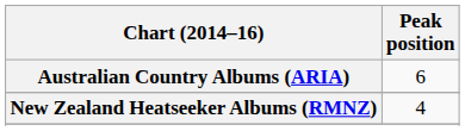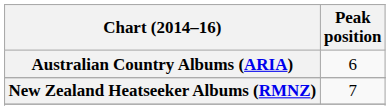 <table class="wikitable sortable plainrowheaders" style="text-align:center">
 <tr>
 <th>Chart (2014–16)</th>
 <th>Peak<br>position</th>
 </tr>
 <tr>
 <th scope="row">Australian Country Albums (<a href='#'>ARIA</a>)</th>
 <td>6</td>
 </tr>
 <tr>
 </tr>
 <tr>
 </tr>
 <tr>
 </tr>
 <tr>
 </tr>
 <tr>
 <th scope="row">New Zealand Heatseeker Albums (<a href='#'>RMNZ</a>)</th>
-<td>4</td>
+<td>7</td>
 </tr>
 <tr>
 </tr>
 <tr>
 </tr>
 <tr>
 </tr>
 <tr>
 </tr>
 <tr>
 </tr>
 </table>
